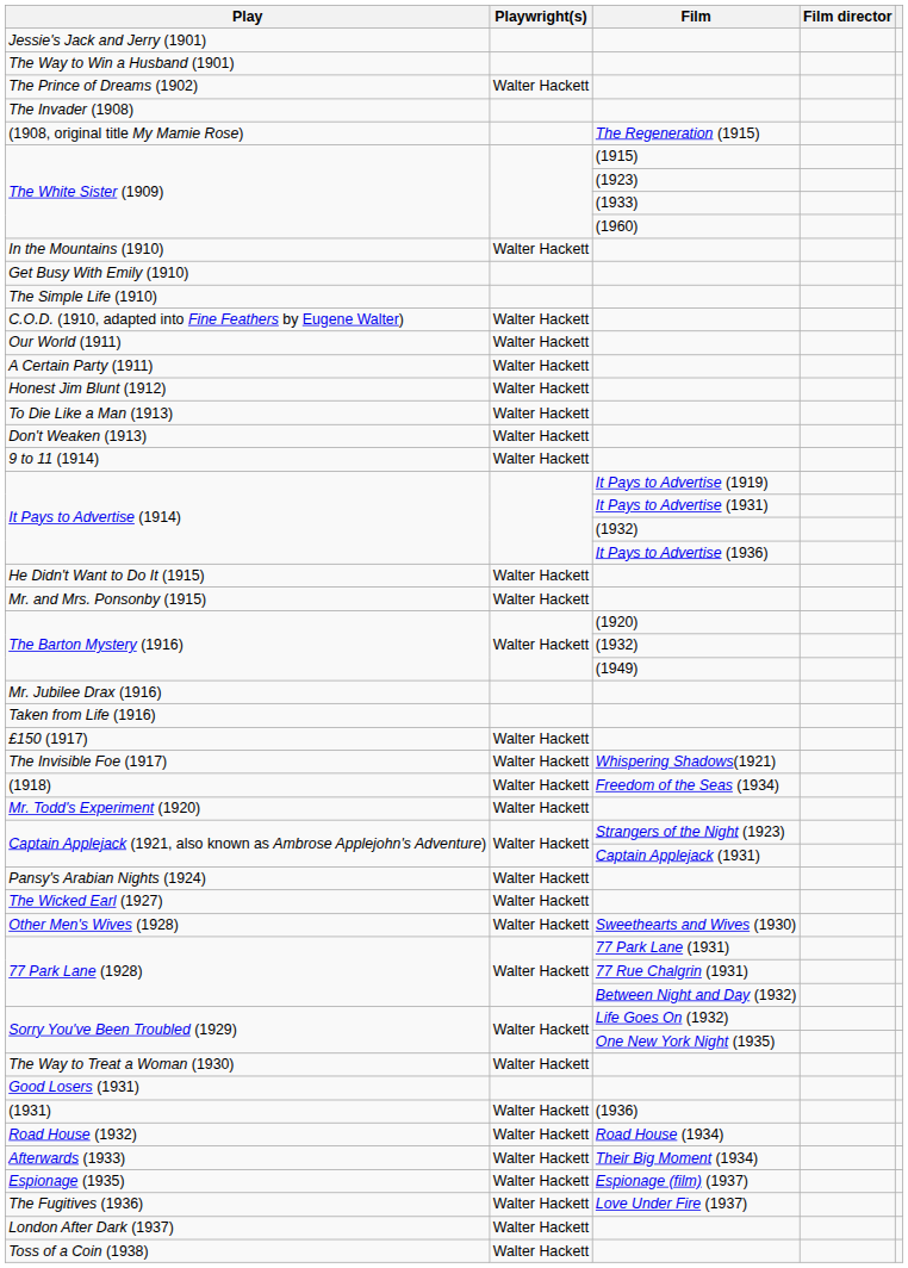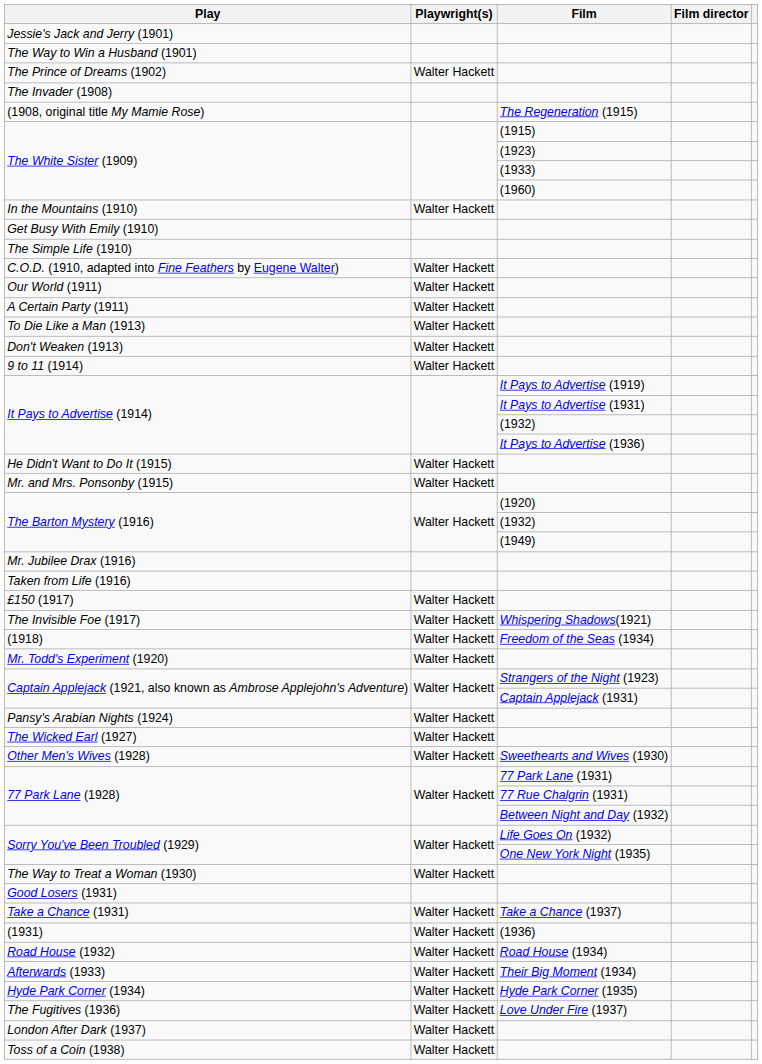 <table class="wikitable plainrowheaders sortable">
 <tr>
 <th width="0">Play</th>
 <th width="0">Playwright(s)</th>
 <th width="0">Film</th>
 <th width="0">Film director</th>
 <th width="0" class="unsortable"></th>
 </tr>
 <tr>
 <td><em>Jessie's Jack and Jerry</em> (1901)</td>
 <td></td>
 <td></td>
 <td></td>
 <td></td>
 </tr>
 <tr>
 <td><em>The Way to Win a Husband</em> (1901)</td>
 <td></td>
 <td></td>
 <td></td>
 <td></td>
 </tr>
 <tr>
 <td><em>The Prince of Dreams</em> (1902)</td>
 <td>Walter Hackett</td>
 <td></td>
 <td></td>
 <td></td>
 </tr>
 <tr>
 <td><em>The Invader</em> (1908)</td>
 <td></td>
 <td></td>
 <td></td>
 <td></td>
 </tr>
 <tr>
 <td> (1908, original title <em>My Mamie Rose</em>)</td>
 <td></td>
 <td><em><a href='#'>The Regeneration</a></em> (1915)</td>
 <td></td>
 <td></td>
 </tr>
 <tr>
 <td rowspan="4"><em><a href='#'>The White Sister</a></em> (1909)</td>
 <td rowspan="4"></td>
 <td> (1915)</td>
 <td></td>
 <td></td>
 </tr>
 <tr>
 <td> (1923)</td>
 <td></td>
 <td></td>
 </tr>
 <tr>
 <td> (1933)</td>
 <td></td>
 <td></td>
 </tr>
 <tr>
 <td> (1960)</td>
 <td></td>
 <td></td>
 </tr>
 <tr>
 <td><em>In the Mountains</em> (1910)</td>
 <td>Walter Hackett</td>
 <td></td>
 <td></td>
 <td></td>
 </tr>
 <tr>
 <td><em>Get Busy With Emily</em> (1910)</td>
 <td></td>
 <td></td>
 <td></td>
 <td></td>
 </tr>
 <tr>
 <td><em>The Simple Life</em> (1910)</td>
 <td></td>
 <td></td>
 <td></td>
 <td></td>
 </tr>
 <tr>
 <td><em>C.O.D.</em> (1910, adapted into <em><a href='#'>Fine Feathers</a></em> by <a href='#'>Eugene Walter</a>)</td>
 <td>Walter Hackett</td>
 <td></td>
 <td></td>
 <td></td>
 </tr>
 <tr>
 <td><em>Our World</em> (1911)</td>
 <td>Walter Hackett</td>
 <td></td>
 <td></td>
 <td></td>
 </tr>
 <tr>
 <td><em>A Certain Party</em> (1911)</td>
-<td>Walter Hackett</td>
-<td></td>
-<td></td>
-<td></td>
-</tr>
-<tr>
-<td><em>Honest Jim Blunt</em> (1912)</td>
 <td>Walter Hackett</td>
 <td></td>
 <td></td>
 <td></td>
 </tr>
 <tr>
 <td><em>To Die Like a Man</em> (1913)</td>
 <td>Walter Hackett</td>
 <td></td>
 <td></td>
 <td></td>
 </tr>
 <tr>
 <td><em>Don't Weaken</em> (1913)</td>
 <td>Walter Hackett</td>
 <td></td>
 <td></td>
 <td></td>
 </tr>
 <tr>
 <td><em>9 to 11</em> (1914)</td>
 <td>Walter Hackett</td>
 <td></td>
 <td></td>
 <td></td>
 </tr>
 <tr>
 <td rowspan="4"><em><a href='#'>It Pays to Advertise</a></em> (1914)</td>
 <td rowspan="4"></td>
 <td><em><a href='#'>It Pays to Advertise</a></em> (1919)</td>
 <td></td>
 <td></td>
 </tr>
 <tr>
 <td><em><a href='#'>It Pays to Advertise</a></em> (1931)</td>
 <td></td>
 <td></td>
 </tr>
 <tr>
 <td><em></em> (1932)</td>
 <td></td>
 <td></td>
 </tr>
 <tr>
 <td><em><a href='#'>It Pays to Advertise</a></em> (1936)</td>
 <td></td>
 <td></td>
 </tr>
 <tr>
 <td><em>He Didn't Want to Do It</em> (1915)</td>
 <td>Walter Hackett</td>
 <td></td>
 <td></td>
 <td></td>
 </tr>
 <tr>
 <td><em>Mr. and Mrs. Ponsonby</em> (1915)</td>
 <td>Walter Hackett</td>
 <td></td>
 <td></td>
 <td></td>
 </tr>
 <tr>
 <td rowspan="3"><em><a href='#'>The Barton Mystery</a></em> (1916)</td>
 <td rowspan="3">Walter Hackett</td>
 <td> (1920)</td>
 <td></td>
 <td></td>
 </tr>
 <tr>
 <td> (1932)</td>
 <td></td>
 <td></td>
 </tr>
 <tr>
 <td> (1949)</td>
 <td></td>
 <td></td>
 </tr>
 <tr>
 <td><em>Mr. Jubilee Drax</em> (1916)</td>
 <td></td>
 <td></td>
 <td></td>
 <td></td>
 </tr>
 <tr>
 <td><em>Taken from Life</em> (1916)</td>
 <td></td>
 <td></td>
 <td></td>
 <td></td>
 </tr>
 <tr>
 <td><em>£150</em> (1917)</td>
 <td>Walter Hackett</td>
 <td></td>
 <td></td>
 <td></td>
 </tr>
 <tr>
 <td><em>The Invisible Foe</em> (1917)</td>
 <td>Walter Hackett</td>
 <td><em><a href='#'>Whispering Shadows</a></em>(1921)</td>
 <td></td>
 <td></td>
 </tr>
 <tr>
 <td> (1918)</td>
 <td>Walter Hackett</td>
 <td><em><a href='#'>Freedom of the Seas</a></em> (1934)</td>
 <td></td>
 <td></td>
 </tr>
 <tr>
 <td><em><a href='#'>Mr. Todd's Experiment</a></em> (1920)</td>
 <td>Walter Hackett</td>
 <td></td>
 <td></td>
 <td></td>
 </tr>
 <tr>
 <td rowspan="2"><em><a href='#'>Captain Applejack</a></em> (1921, also known as <em>Ambrose Applejohn's Adventure</em>)</td>
 <td rowspan="2">Walter Hackett</td>
 <td><em><a href='#'>Strangers of the Night</a></em> (1923)</td>
 <td></td>
 <td></td>
 </tr>
 <tr>
 <td><em><a href='#'>Captain Applejack</a></em> (1931)</td>
 <td></td>
 <td></td>
 </tr>
 <tr>
 <td><em>Pansy's Arabian Nights</em> (1924)</td>
 <td>Walter Hackett</td>
 <td></td>
 <td></td>
 <td></td>
 </tr>
 <tr>
 <td><em><a href='#'>The Wicked Earl</a></em> (1927)</td>
 <td>Walter Hackett</td>
 <td></td>
 <td></td>
 <td></td>
 </tr>
 <tr>
 <td><em><a href='#'>Other Men's Wives</a></em> (1928)</td>
 <td>Walter Hackett</td>
 <td><em><a href='#'>Sweethearts and Wives</a></em> (1930)</td>
 <td></td>
 <td></td>
 </tr>
 <tr>
 <td rowspan="3"><em><a href='#'>77 Park Lane</a></em> (1928)</td>
 <td rowspan="3">Walter Hackett</td>
 <td><em><a href='#'>77 Park Lane</a></em> (1931)</td>
 <td></td>
 <td></td>
 </tr>
 <tr>
 <td><em><a href='#'>77 Rue Chalgrin</a></em> (1931)</td>
 <td></td>
 <td></td>
 </tr>
 <tr>
 <td><em><a href='#'>Between Night and Day</a></em> (1932)</td>
 <td></td>
 <td></td>
 </tr>
 <tr>
 <td rowspan="2"><em><a href='#'>Sorry You've Been Troubled</a></em> (1929)</td>
 <td rowspan="2">Walter Hackett</td>
 <td><em><a href='#'>Life Goes On</a></em> (1932)</td>
 <td></td>
 <td></td>
 </tr>
 <tr>
 <td><em><a href='#'>One New York Night</a></em> (1935)</td>
 <td></td>
 <td></td>
 </tr>
 <tr>
 <td><em>The Way to Treat a Woman</em> (1930)</td>
 <td>Walter Hackett</td>
 <td></td>
 <td></td>
 <td></td>
 </tr>
 <tr>
 <td><em><a href='#'>Good Losers</a></em> (1931)</td>
 <td></td>
 <td></td>
 <td></td>
 <td></td>
 </tr>
 <tr>
+<td><em><a href='#'>Take a Chance</a></em> (1931)</td>
+<td>Walter Hackett</td>
+<td><em><a href='#'>Take a Chance</a></em> (1937)</td>
+<td></td>
+<td></td>
+</tr>
+<tr>
 <td> (1931)</td>
 <td>Walter Hackett</td>
 <td> (1936)</td>
 <td></td>
 <td></td>
 </tr>
 <tr>
 <td><em><a href='#'>Road House</a></em> (1932)</td>
 <td>Walter Hackett</td>
 <td><em><a href='#'>Road House</a></em> (1934)</td>
 <td></td>
 <td></td>
 </tr>
 <tr>
 <td><em><a href='#'>Afterwards</a></em> (1933)</td>
 <td>Walter Hackett</td>
 <td><em><a href='#'>Their Big Moment</a></em> (1934)</td>
 <td></td>
 <td></td>
 </tr>
 <tr>
-<td><em><a href='#'>Espionage</a></em> (1935)</td>
+<td><em><a href='#'>Hyde Park Corner</a></em> (1934)</td>
 <td>Walter Hackett</td>
-<td><em><a href='#'>Espionage (film)</a></em> (1937)</td>
+<td><em><a href='#'>Hyde Park Corner</a></em> (1935)</td>
 <td></td>
 <td></td>
 </tr>
 <tr>
 <td><em>The Fugitives</em> (1936)</td>
 <td>Walter Hackett</td>
 <td><em><a href='#'>Love Under Fire</a></em> (1937)</td>
 <td></td>
 <td></td>
 </tr>
 <tr>
 <td><em>London After Dark</em> (1937)</td>
 <td>Walter Hackett</td>
 <td></td>
 <td></td>
 <td></td>
 </tr>
 <tr>
 <td><em>Toss of a Coin</em> (1938)</td>
 <td>Walter Hackett</td>
 <td></td>
 <td></td>
 <td></td>
 </tr>
 </table>
